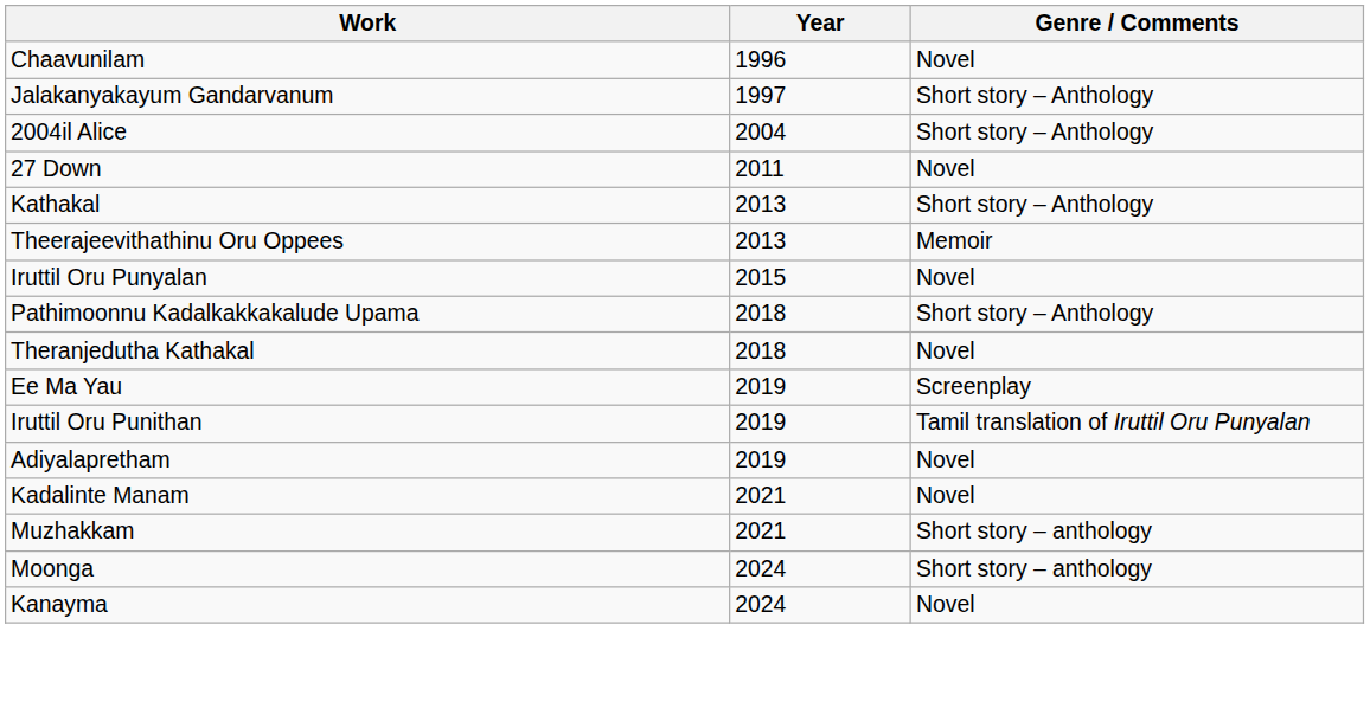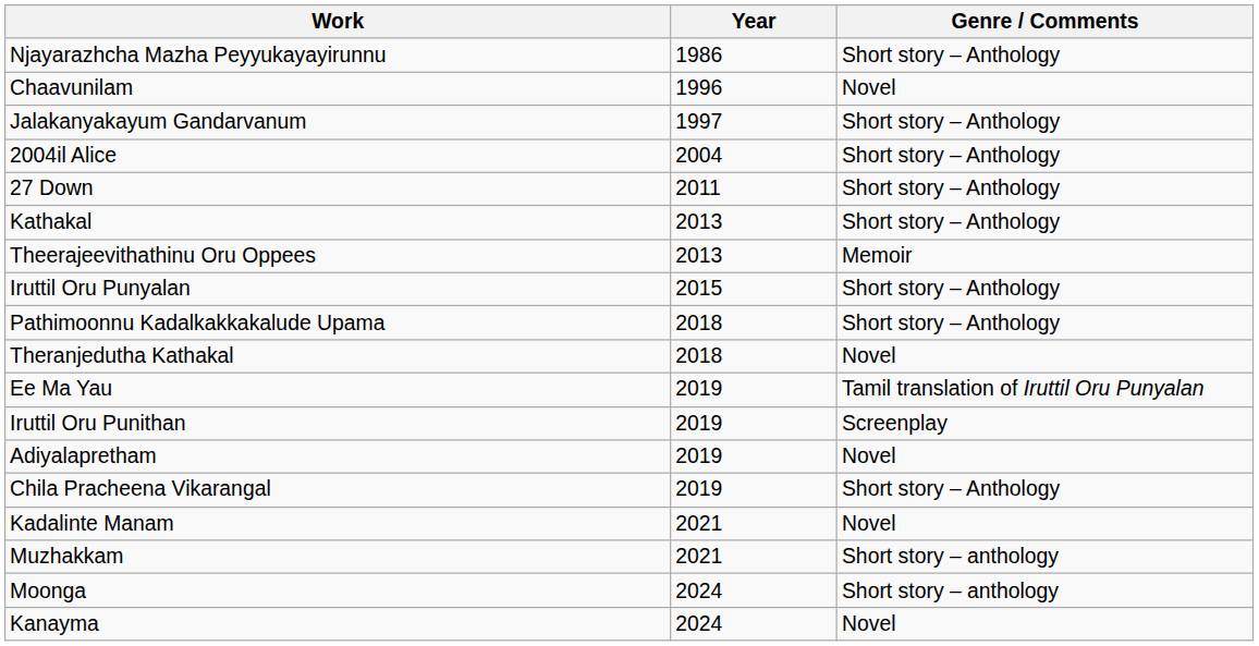 <table class="wikitable plainrowheaders sortable" style="width:75%">
 <tr>
 <th scope="col" style="width:40%">Work</th>
 <th scope="col" style="width:10%">Year</th>
 <th scope="col" style="width:25%">Genre / Comments</th>
+</tr>
+<tr>
+<td>Njayarazhcha Mazha Peyyukayayirunnu</td>
+<td>1986</td>
+<td>Short story – Anthology</td>
 </tr>
 <tr>
 <td>Chaavunilam</td>
 <td>1996</td>
 <td>Novel</td>
 </tr>
 <tr>
 <td>Jalakanyakayum Gandarvanum</td>
 <td>1997</td>
 <td>Short story – Anthology</td>
 </tr>
 <tr>
 <td>2004il Alice</td>
 <td>2004</td>
 <td>Short story – Anthology</td>
 </tr>
 <tr>
 <td>27 Down</td>
 <td>2011</td>
-<td>Novel</td>
+<td>Short story – Anthology</td>
 </tr>
 <tr>
 <td>Kathakal</td>
 <td>2013</td>
 <td>Short story – Anthology</td>
 </tr>
 <tr>
 <td>Theerajeevithathinu Oru Oppees</td>
 <td>2013</td>
 <td>Memoir</td>
 </tr>
 <tr>
 <td>Iruttil Oru Punyalan</td>
 <td>2015</td>
-<td>Novel</td>
+<td>Short story – Anthology</td>
 </tr>
 <tr>
 <td>Pathimoonnu Kadalkakkakalude Upama</td>
 <td>2018</td>
 <td>Short story – Anthology</td>
 </tr>
 <tr>
 <td>Theranjedutha Kathakal</td>
 <td>2018</td>
 <td>Novel</td>
 </tr>
 <tr>
 <td>Ee Ma Yau</td>
 <td>2019</td>
-<td>Screenplay</td>
+<td>Tamil translation of <em>Iruttil Oru Punyalan</em></td>
 </tr>
 <tr>
 <td>Iruttil Oru Punithan</td>
 <td>2019</td>
-<td>Tamil translation of <em>Iruttil Oru Punyalan</em></td>
+<td>Screenplay</td>
 </tr>
 <tr>
 <td>Adiyalapretham</td>
 <td>2019</td>
 <td>Novel</td>
+</tr>
+<tr>
+<td>Chila Pracheena Vikarangal</td>
+<td>2019</td>
+<td>Short story – Anthology</td>
 </tr>
 <tr>
 <td>Kadalinte Manam</td>
 <td>2021</td>
 <td>Novel</td>
 </tr>
 <tr>
 <td>Muzhakkam</td>
 <td>2021</td>
 <td>Short story – anthology</td>
 </tr>
 <tr>
 <td>Moonga</td>
 <td>2024</td>
 <td>Short story – anthology</td>
 </tr>
 <tr>
 <td>Kanayma</td>
 <td>2024</td>
 <td>Novel</td>
 </tr>
 </table>
